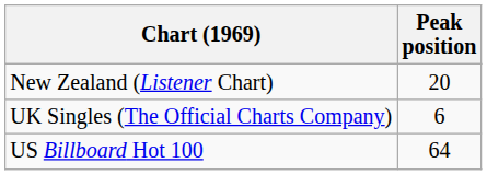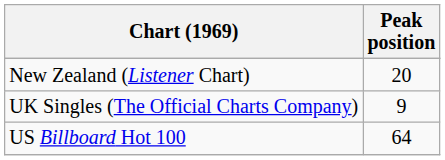 <table class="wikitable sortable">
 <tr>
 <th>Chart (1969)</th>
 <th>Peak<br>position</th>
 </tr>
 <tr>
 </tr>
 <tr>
 </tr>
 <tr>
 <td>New Zealand (<em><a href='#'>Listener</a></em> Chart)</td>
 <td style="text-align:center;">20</td>
 </tr>
 <tr>
 <td>UK Singles (<a href='#'>The Official Charts Company</a>)</td>
-<td align="center">6</td>
+<td align="center">9</td>
 </tr>
 <tr>
 <td>US <a href='#'><em>Billboard</em> Hot 100</a></td>
 <td align="center">64</td>
 </tr>
 <tr>
 </tr>
 </table>
